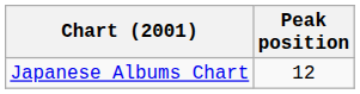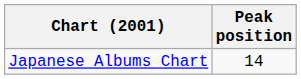 <table class="wikitable sortable">
 <tr>
 <th>Chart (2001)</th>
 <th>Peak<br>position</th>
 </tr>
 <tr>
 <td><a href='#'>Japanese Albums Chart</a></td>
-<td style="text-align:center;">12</td>
+<td style="text-align:center;">14</td>
 </tr>
 </table>
